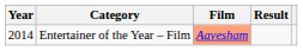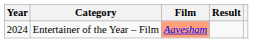 <table class="wikitable sortable plainrowheaders">
 <tr>
 <th scope="col">Year</th>
 <th scope="col">Category</th>
 <th scope="col">Film</th>
 <th scope="col">Result</th>
 <th scope="col" class="unsortable"></th>
 </tr>
 <tr>
-<td>2014</td>
+<td>2024</td>
 <td>Entertainer of the Year – Film</td>
 <td style="background: lightsalmon;"><em><a href='#'>Aavesham</a></em></td>
 <td></td>
 <td></td>
 </tr>
 </table>
